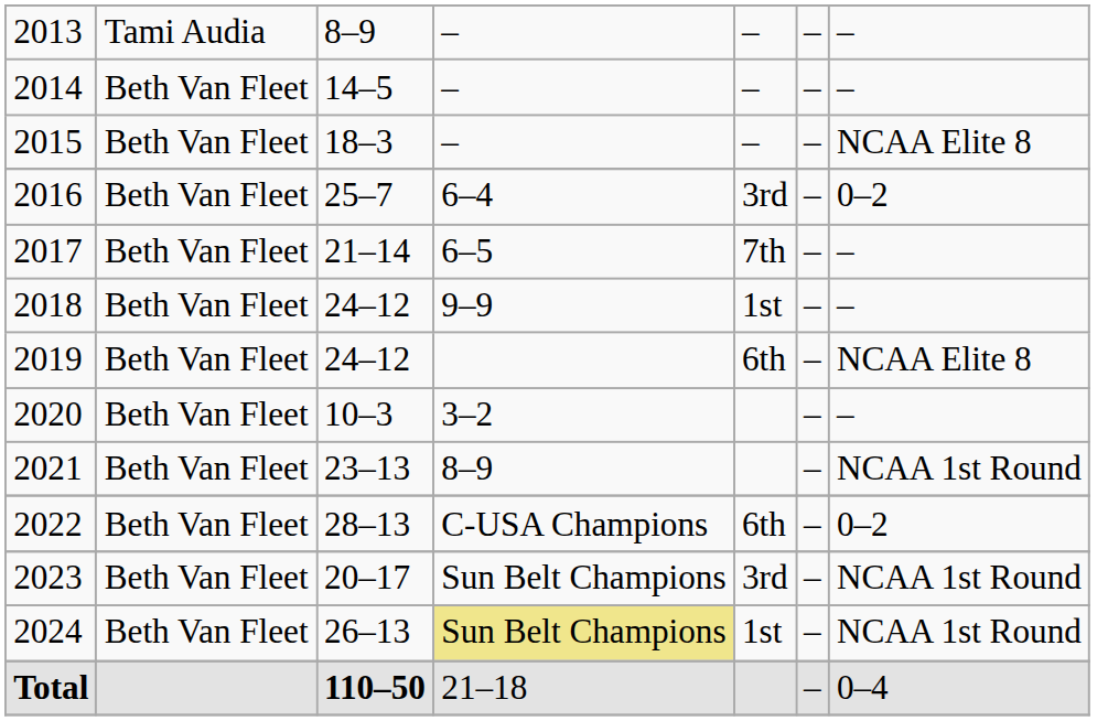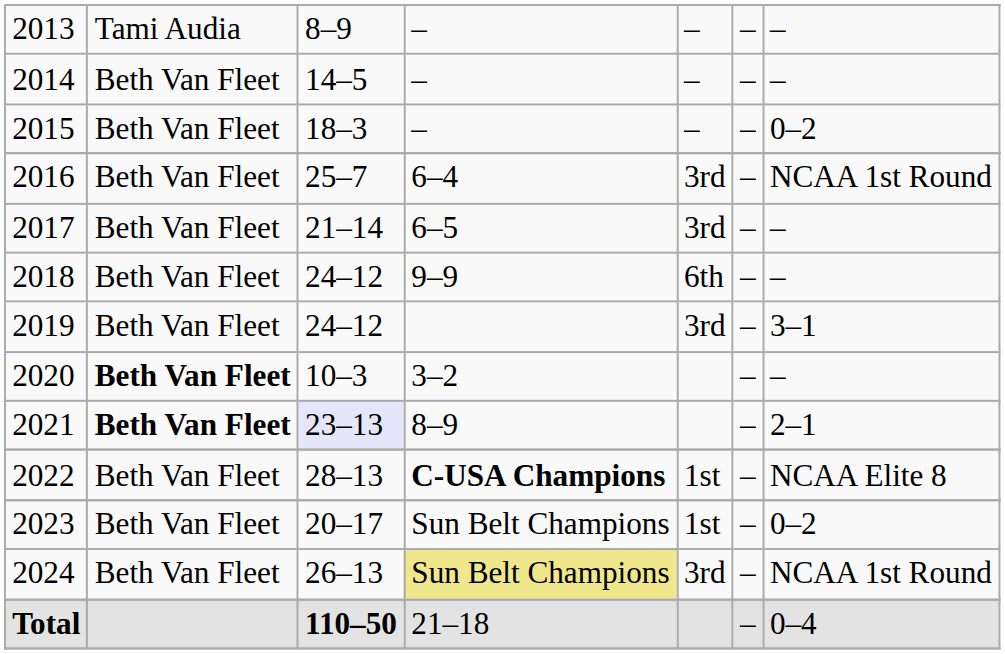 <table class="wikitable">
 <tr>
 </tr>
 <tr>
 </tr>
 <tr>
 <td>2013</td>
 <td>Tami Audia</td>
 <td>8–9</td>
 <td>–</td>
 <td>–</td>
 <td>–</td>
 <td>–</td>
 </tr>
 <tr>
 <td>2014</td>
 <td>Beth Van Fleet</td>
 <td>14–5</td>
 <td>–</td>
 <td>–</td>
 <td>–</td>
 <td>–</td>
 </tr>
 <tr>
 <td>2015</td>
 <td>Beth Van Fleet</td>
 <td>18–3</td>
 <td>–</td>
 <td>–</td>
 <td>–</td>
-<td>NCAA Elite 8</td>
+<td>0–2</td>
 </tr>
 <tr>
 </tr>
 <tr>
 <td>2016</td>
 <td>Beth Van Fleet</td>
 <td>25–7</td>
 <td>6–4</td>
 <td>3rd</td>
 <td>–</td>
-<td>0–2</td>
+<td>NCAA 1st Round</td>
 </tr>
 <tr>
 <td>2017</td>
 <td>Beth Van Fleet</td>
 <td>21–14</td>
 <td>6–5</td>
-<td>7th</td>
+<td>3rd</td>
 <td>–</td>
 <td>–</td>
 </tr>
 <tr>
 <td>2018</td>
 <td>Beth Van Fleet</td>
 <td>24–12</td>
 <td>9–9</td>
-<td>1st</td>
+<td>6th</td>
 <td>–</td>
 <td>–</td>
 </tr>
 <tr>
 <td>2019</td>
 <td>Beth Van Fleet</td>
 <td>24–12</td>
 <td></td>
-<td>6th</td>
+<td>3rd</td>
 <td>–</td>
-<td>NCAA Elite 8</td>
+<td>3–1</td>
 </tr>
 <tr>
 <td>2020</td>
-<td>Beth Van Fleet</td>
+<td><strong>Beth Van Fleet</strong></td>
 <td>10–3</td>
 <td>3–2</td>
 <td></td>
 <td>–</td>
 <td>–</td>
 </tr>
 <tr>
 <td>2021</td>
-<td>Beth Van Fleet</td>
-<td>23–13</td>
+<td><strong>Beth Van Fleet</strong></td>
+<td style="background: lavender;">23–13</td>
 <td>8–9</td>
 <td></td>
 <td>–</td>
-<td>NCAA 1st Round</td>
+<td>2–1</td>
 </tr>
 <tr>
 </tr>
 <tr>
 <td>2022</td>
 <td>Beth Van Fleet</td>
 <td>28–13</td>
-<td>C-USA Champions</td>
-<td>6th</td>
+<td><strong>C-USA Champions</strong></td>
+<td>1st</td>
 <td>–</td>
-<td>0–2</td>
+<td>NCAA Elite 8</td>
 </tr>
 <tr>
 </tr>
 <tr>
 <td>2023</td>
 <td>Beth Van Fleet</td>
 <td>20–17</td>
 <td>Sun Belt Champions</td>
-<td>3rd</td>
+<td>1st</td>
 <td>–</td>
-<td>NCAA 1st Round</td>
+<td>0–2</td>
 </tr>
 <tr>
 <td>2024</td>
 <td>Beth Van Fleet</td>
 <td>26–13</td>
 <td style="background: khaki;">Sun Belt Champions</td>
-<td>1st</td>
+<td>3rd</td>
 <td>–</td>
 <td>NCAA 1st Round</td>
 </tr>
 <tr>
 </tr>
 <tr style="background: #e3e3e3;">
 <td><strong>Total</strong></td>
 <td></td>
 <td><strong>110–50</strong></td>
 <td>21–18</td>
 <td></td>
 <td>–</td>
 <td>0–4</td>
 </tr>
 <tr>
 </tr>
 </table>
